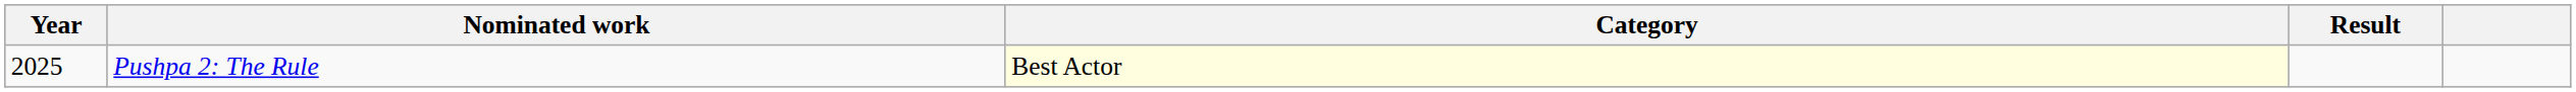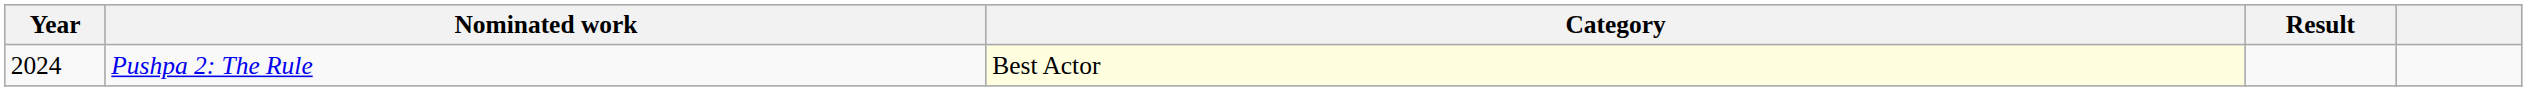 <table class="wikitable" style="width:100%;">
 <tr>
 <th scope="col" style="width:4%;">Year</th>
 <th scope="col" style="width:35%;">Nominated work</th>
 <th scope="col" style="width:50%;">Category</th>
 <th scope="col" style="width:6%;">Result</th>
 <th scope="col" style="width:5%;"></th>
 </tr>
 <tr>
-<td>2025</td>
+<td>2024</td>
 <td><em><a href='#'>Pushpa 2: The Rule</a></em></td>
 <td style="background: lightyellow;">Best Actor</td>
 <td></td>
 <td></td>
 </tr>
 </table>
